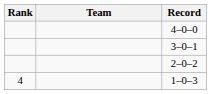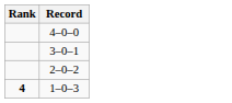 <table class="wikitable" style="text-align: center;">
 <tr>
 <th width=40>Rank</th>
-<th width=180>Team</th>
 <th width=60>Record</th>
 </tr>
 <tr>
 <td></td>
-<td align="left"></td>
 <td>4–0–0</td>
 </tr>
 <tr>
 <td></td>
-<td align="left"></td>
 <td>3–0–1</td>
 </tr>
 <tr>
 <td></td>
-<td align="left"></td>
 <td>2–0–2</td>
 </tr>
 <tr>
-<td>4</td>
-<td align="left"></td>
+<td><strong>4</strong></td>
 <td>1–0–3</td>
 </tr>
 </table>
